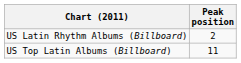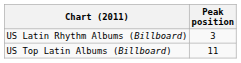 <table class="wikitable sortable">
 <tr>
 <th>Chart (2011)</th>
 <th>Peak<br>position</th>
 </tr>
 <tr>
 <td>US Latin Rhythm Albums (<em>Billboard</em>)</td>
-<td align="center">2</td>
+<td align="center">3</td>
 </tr>
 <tr>
 <td>US Top Latin Albums (<em>Billboard</em>)</td>
 <td align="center">11</td>
 </tr>
 </table>
